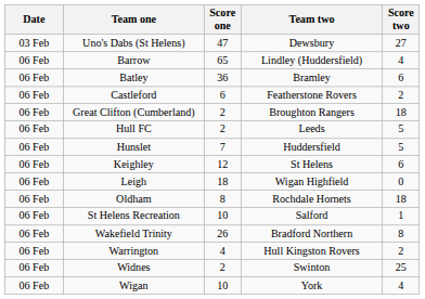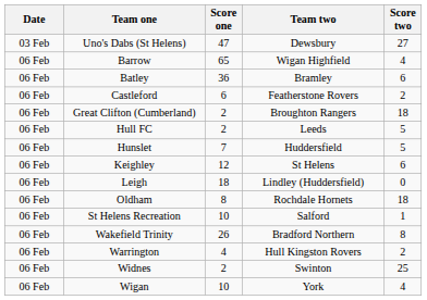 <table class="wikitable" style="text-align: center">
 <tr>
 <th width=100>Date</th>
 <th width=250>Team one</th>
 <th width=50>Score one</th>
 <th width=250>Team two</th>
 <th width=50>Score two</th>
 </tr>
 <tr>
 <td>03 Feb</td>
 <td>Uno's Dabs (St Helens)</td>
 <td>47</td>
 <td>Dewsbury</td>
 <td>27</td>
 </tr>
 <tr>
 <td>06 Feb</td>
 <td>Barrow</td>
 <td>65</td>
-<td>Lindley (Huddersfield)</td>
+<td>Wigan Highfield</td>
 <td>4</td>
 </tr>
 <tr>
 <td>06 Feb</td>
 <td>Batley</td>
 <td>36</td>
 <td>Bramley</td>
 <td>6</td>
 </tr>
 <tr>
 <td>06 Feb</td>
 <td>Castleford</td>
 <td>6</td>
 <td>Featherstone Rovers</td>
 <td>2</td>
 </tr>
 <tr>
 <td>06 Feb</td>
 <td>Great Clifton (Cumberland)</td>
 <td>2</td>
 <td>Broughton Rangers</td>
 <td>18</td>
 </tr>
 <tr>
 <td>06 Feb</td>
 <td>Hull FC</td>
 <td>2</td>
 <td>Leeds</td>
 <td>5</td>
 </tr>
 <tr>
 <td>06 Feb</td>
 <td>Hunslet</td>
 <td>7</td>
 <td>Huddersfield</td>
 <td>5</td>
 </tr>
 <tr>
 <td>06 Feb</td>
 <td>Keighley</td>
 <td>12</td>
 <td>St Helens</td>
 <td>6</td>
 </tr>
 <tr>
 <td>06 Feb</td>
 <td>Leigh</td>
 <td>18</td>
-<td>Wigan Highfield</td>
+<td>Lindley (Huddersfield)</td>
 <td>0</td>
 </tr>
 <tr>
 <td>06 Feb</td>
 <td>Oldham</td>
 <td>8</td>
 <td>Rochdale Hornets</td>
 <td>18</td>
 </tr>
 <tr>
 <td>06 Feb</td>
 <td>St Helens Recreation</td>
 <td>10</td>
 <td>Salford</td>
 <td>1</td>
 </tr>
 <tr>
 <td>06 Feb</td>
 <td>Wakefield Trinity</td>
 <td>26</td>
 <td>Bradford Northern</td>
 <td>8</td>
 </tr>
 <tr>
 <td>06 Feb</td>
 <td>Warrington</td>
 <td>4</td>
 <td>Hull Kingston Rovers</td>
 <td>2</td>
 </tr>
 <tr>
 <td>06 Feb</td>
 <td>Widnes</td>
 <td>2</td>
 <td>Swinton</td>
 <td>25</td>
 </tr>
 <tr>
 <td>06 Feb</td>
 <td>Wigan</td>
 <td>10</td>
 <td>York</td>
 <td>4</td>
 </tr>
 </table>
